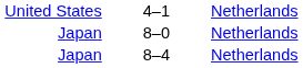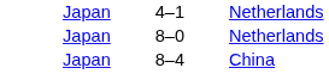 <table style="text-align:center">
 <tr>
 <th width=200></th>
 <th width=100></th>
 <th width=200></th>
 </tr>
 <tr>
-<td align=right><a href='#'>United States</a> </td>
+<td align=right><a href='#'>Japan</a> </td>
 <td>4–1</td>
 <td align=left> <a href='#'>Netherlands</a></td>
 </tr>
 <tr>
 <td align=right><a href='#'>Japan</a> </td>
 <td>8–0</td>
 <td align=left> <a href='#'>Netherlands</a></td>
 </tr>
 <tr>
 <td align=right><a href='#'>Japan</a> </td>
 <td>8–4</td>
-<td align=left> <a href='#'>Netherlands</a></td>
+<td align=left> <a href='#'>China</a></td>
 </tr>
 <tr>
 </tr>
 </table>
